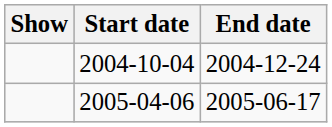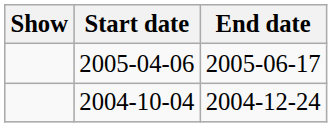 <table class="wikitable">
 <tr>
 <th>Show</th>
 <th>Start date</th>
 <th>End date</th>
 </tr>
 <tr>
 <td></td>
+<td align="center">2005-04-06</td>
+<td align="center">2005-06-17</td>
+</tr>
+<tr>
+<td></td>
 <td align="center">2004-10-04</td>
 <td align="center">2004-12-24</td>
 </tr>
-<tr>
-<td></td>
-<td align="center">2005-04-06</td>
-<td align="center">2005-06-17</td>
-</tr>
 </table>
